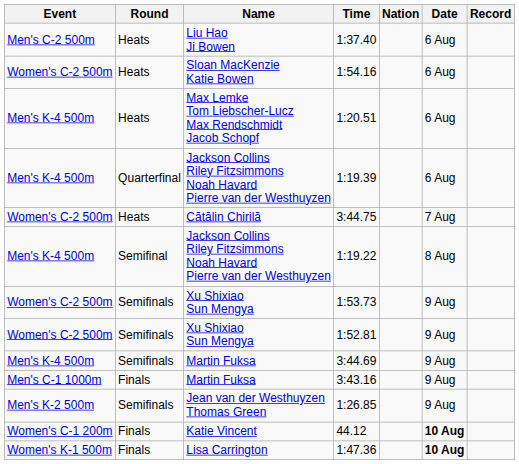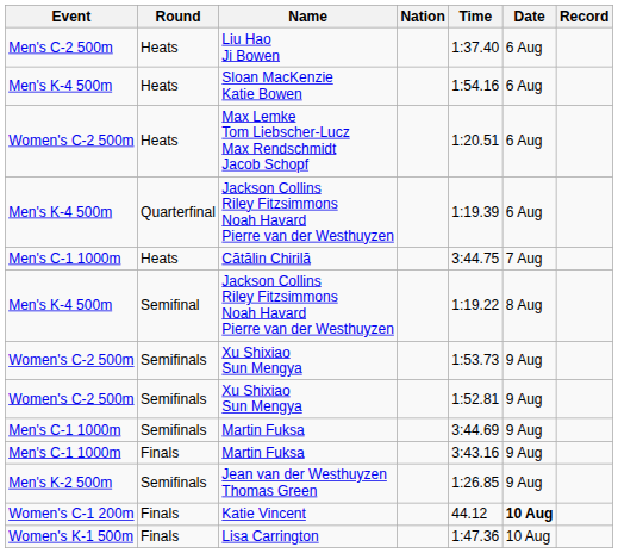 <table class="wikitable">
 <tr>
 <th>Event</th>
 <th>Round</th>
 <th>Name</th>
+<th>Nation</th>
 <th>Time</th>
-<th>Nation</th>
 <th>Date</th>
 <th>Record</th>
 </tr>
 <tr>
 <td><a href='#'>Men's C-2 500m</a></td>
 <td>Heats</td>
 <td><a href='#'>Liu Hao</a><br><a href='#'>Ji Bowen</a></td>
+<td></td>
 <td>1:37.40</td>
+<td>6 Aug</td>
+<td><strong></strong></td>
+</tr>
+<tr>
+<td><a href='#'>Men's K-4 500m</a></td>
+<td>Heats</td>
+<td><a href='#'>Sloan MacKenzie</a><br><a href='#'>Katie Bowen</a></td>
 <td></td>
+<td>1:54.16</td>
 <td>6 Aug</td>
 <td><strong></strong></td>
 </tr>
 <tr>
 <td><a href='#'>Women's C-2 500m</a></td>
 <td>Heats</td>
-<td><a href='#'>Sloan MacKenzie</a><br><a href='#'>Katie Bowen</a></td>
-<td>1:54.16</td>
+<td><a href='#'>Max Lemke</a><br><a href='#'>Tom Liebscher-Lucz</a><br><a href='#'>Max Rendschmidt</a><br><a href='#'>Jacob Schopf</a></td>
 <td></td>
-<td>6 Aug</td>
-<td><strong></strong></td>
-</tr>
-<tr>
-<td><a href='#'>Men's K-4 500m</a></td>
-<td>Heats</td>
-<td><a href='#'>Max Lemke</a><br><a href='#'>Tom Liebscher-Lucz</a><br><a href='#'>Max Rendschmidt</a><br><a href='#'>Jacob Schopf</a></td>
 <td>1:20.51</td>
-<td></td>
 <td>6 Aug</td>
 <td><strong></strong></td>
 </tr>
 <tr>
 <td><a href='#'>Men's K-4 500m</a></td>
 <td>Quarterfinal</td>
 <td><a href='#'>Jackson Collins</a><br><a href='#'>Riley Fitzsimmons</a><br><a href='#'>Noah Havard</a><br><a href='#'>Pierre van der Westhuyzen</a></td>
+<td></td>
 <td>1:19.39</td>
-<td></td>
 <td>6 Aug</td>
 <td><strong></strong></td>
 </tr>
 <tr>
-<td><a href='#'>Women's C-2 500m</a></td>
+<td><a href='#'>Men's C-1 1000m</a></td>
 <td>Heats</td>
 <td><a href='#'>Cătălin Chirilă</a></td>
+<td></td>
 <td>3:44.75</td>
-<td></td>
 <td>7 Aug</td>
 <td><strong></strong></td>
 </tr>
 <tr>
 <td><a href='#'>Men's K-4 500m</a></td>
 <td>Semifinal</td>
 <td><a href='#'>Jackson Collins</a><br><a href='#'>Riley Fitzsimmons</a><br><a href='#'>Noah Havard</a><br><a href='#'>Pierre van der Westhuyzen</a></td>
+<td></td>
 <td>1:19.22</td>
-<td></td>
 <td>8 Aug</td>
 <td><strong></strong></td>
 </tr>
 <tr>
 <td><a href='#'>Women's C-2 500m</a></td>
 <td>Semifinals</td>
 <td><a href='#'>Xu Shixiao</a><br><a href='#'>Sun Mengya</a></td>
+<td></td>
 <td>1:53.73</td>
-<td></td>
 <td>9 Aug</td>
 <td><strong></strong></td>
 </tr>
 <tr>
 <td><a href='#'>Women's C-2 500m</a></td>
 <td>Semifinals</td>
 <td><a href='#'>Xu Shixiao</a><br><a href='#'>Sun Mengya</a></td>
+<td></td>
 <td>1:52.81</td>
-<td></td>
 <td>9 Aug</td>
 <td><strong></strong></td>
 </tr>
 <tr>
-<td><a href='#'>Men's K-4 500m</a></td>
+<td><a href='#'>Men's C-1 1000m</a></td>
 <td>Semifinals</td>
 <td><a href='#'>Martin Fuksa</a></td>
+<td></td>
 <td>3:44.69</td>
-<td></td>
 <td>9 Aug</td>
 <td><strong></strong></td>
 </tr>
 <tr>
 <td><a href='#'>Men's C-1 1000m</a></td>
 <td>Finals</td>
 <td><a href='#'>Martin Fuksa</a></td>
+<td></td>
 <td>3:43.16</td>
-<td></td>
 <td>9 Aug</td>
 <td><strong></strong></td>
 </tr>
 <tr>
 <td><a href='#'>Men's K-2 500m</a></td>
 <td>Semifinals</td>
 <td><a href='#'>Jean van der Westhuyzen</a><br><a href='#'>Thomas Green</a></td>
+<td></td>
 <td>1:26.85</td>
-<td></td>
 <td>9 Aug</td>
 <td><strong></strong></td>
 </tr>
 <tr>
 <td><a href='#'>Women's C-1 200m</a></td>
 <td>Finals</td>
 <td><a href='#'>Katie Vincent</a></td>
+<td></td>
 <td>44.12</td>
-<td></td>
 <td><strong>10 Aug</strong></td>
 <td><strong></strong></td>
 </tr>
 <tr>
 <td><a href='#'>Women's K-1 500m</a></td>
 <td>Finals</td>
 <td><a href='#'>Lisa Carrington</a></td>
+<td></td>
 <td>1:47.36</td>
-<td></td>
-<td><strong>10 Aug</strong></td>
+<td>10 Aug</td>
 <td><strong></strong></td>
 </tr>
 </table>
